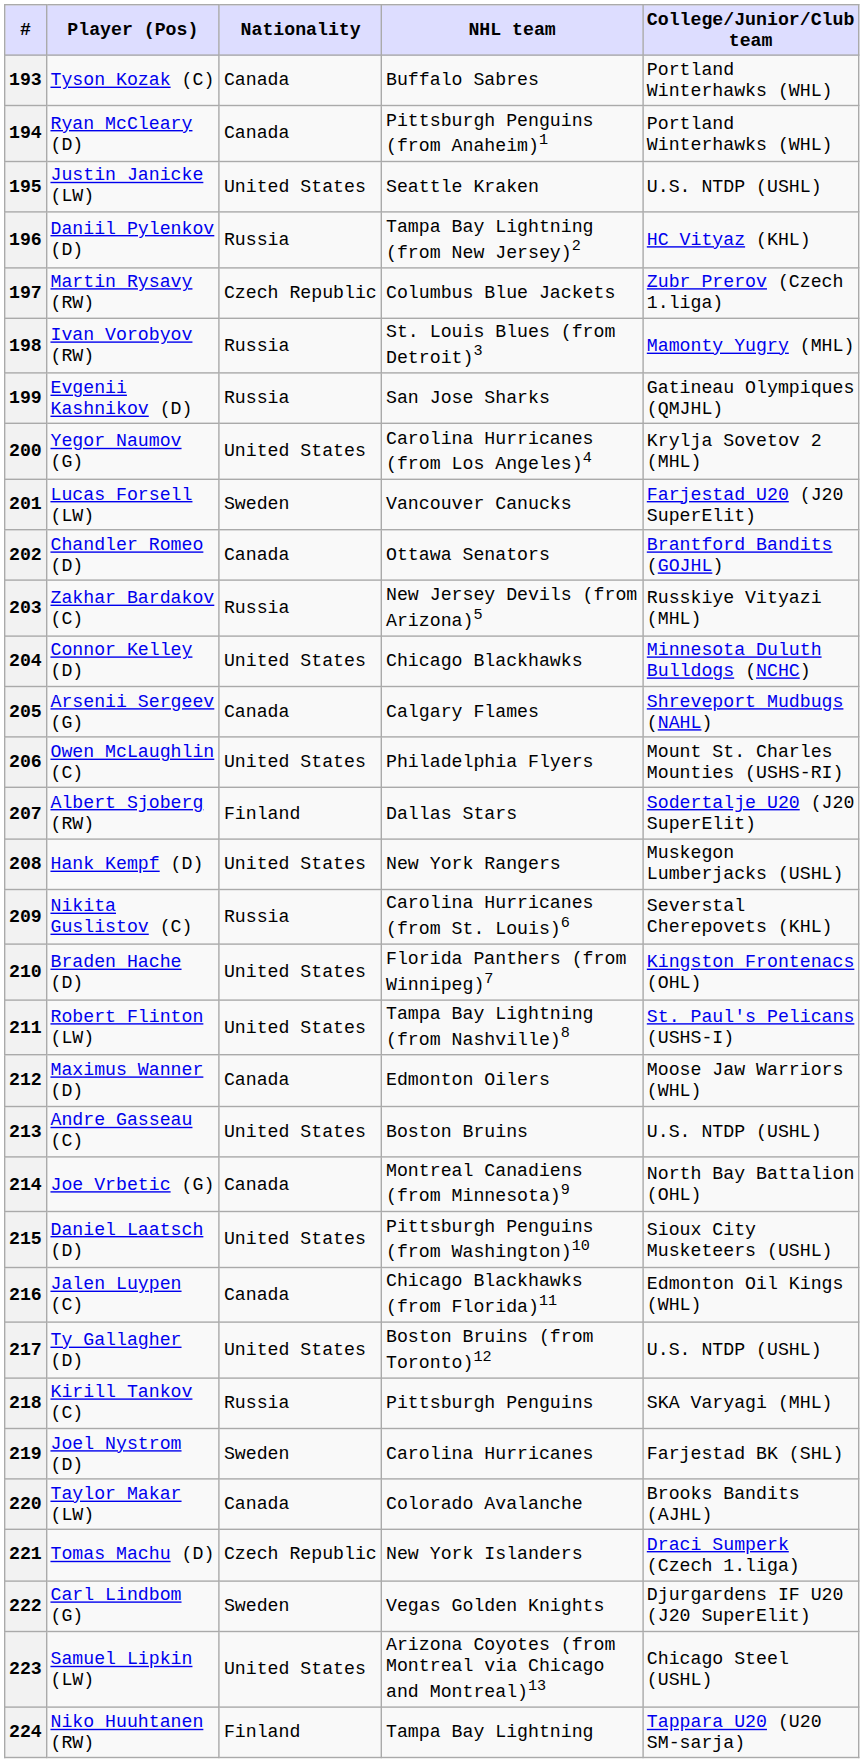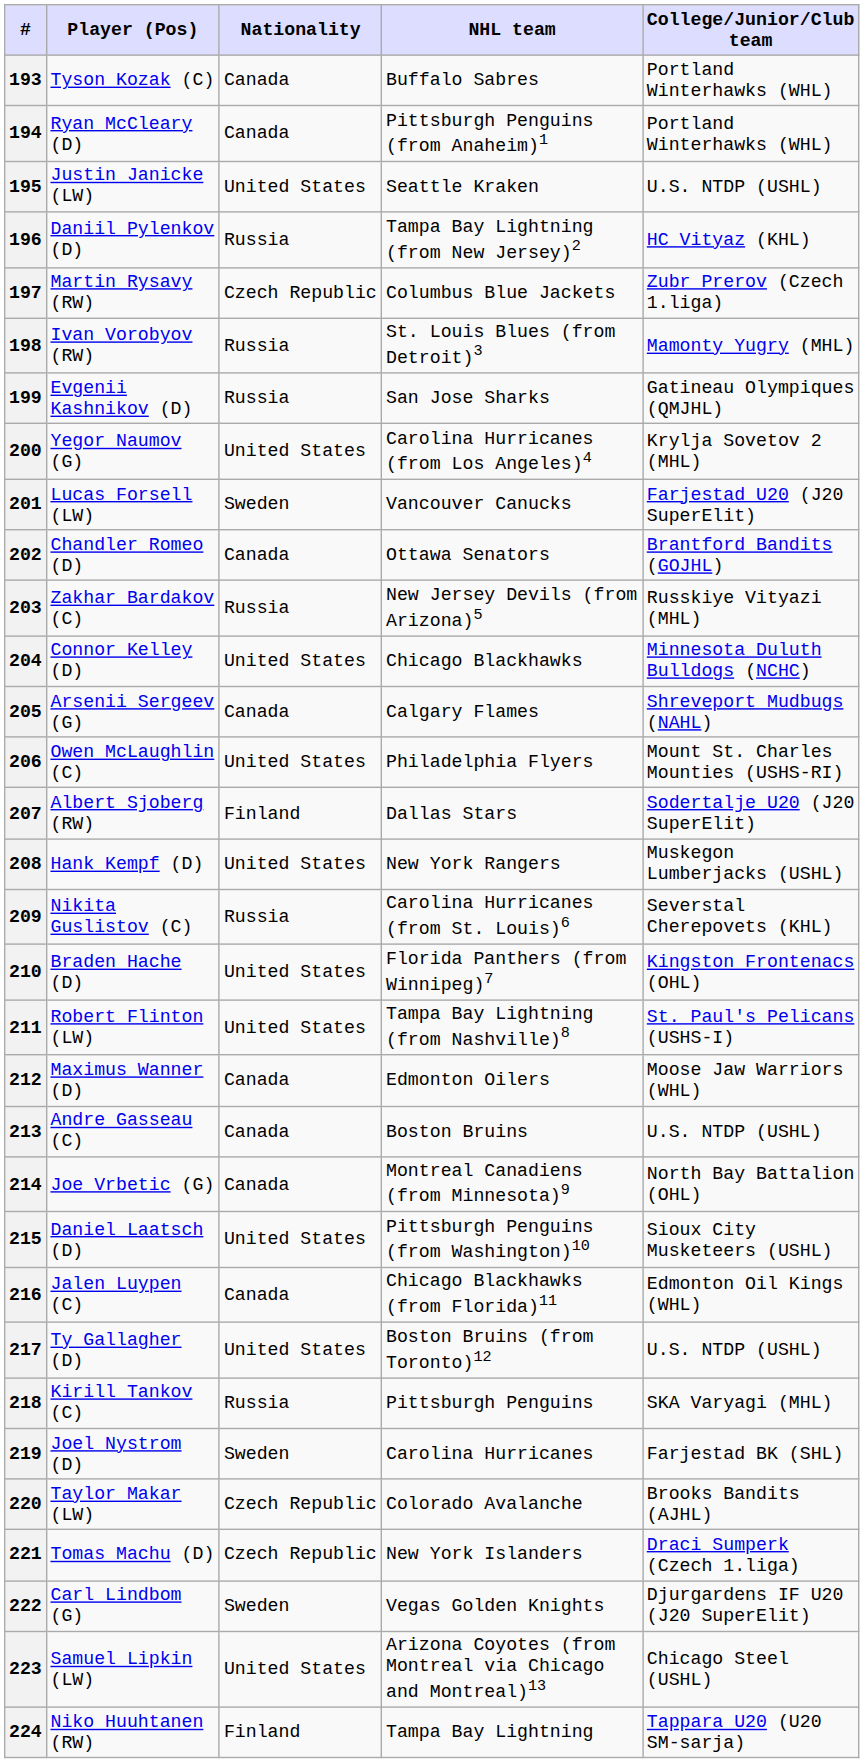 <table class="wikitable">
 <tr>
 <th style="background:#ddf; width:2.75%;">#</th>
 <th style="background:#ddf; width:22.0%;">Player (Pos)</th>
 <th style="background:#ddf; width:20.0%;">Nationality</th>
 <th style="background:#ddf; width:34.0%;">NHL team</th>
 <th style="background:#ddf; width:100.0%;">College/Junior/Club team</th>
 </tr>
 <tr>
 <th>193</th>
 <td><a href='#'>Tyson Kozak</a> (C)</td>
 <td> Canada</td>
 <td>Buffalo Sabres</td>
 <td>Portland Winterhawks (WHL)</td>
 </tr>
 <tr>
 <th>194</th>
 <td><a href='#'>Ryan McCleary</a> (D)</td>
 <td> Canada</td>
 <td>Pittsburgh Penguins (from Anaheim)<sup>1</sup></td>
 <td>Portland Winterhawks (WHL)</td>
 </tr>
 <tr>
 <th>195</th>
 <td><a href='#'>Justin Janicke</a> (LW)</td>
 <td> United States</td>
 <td>Seattle Kraken</td>
 <td>U.S. NTDP (USHL)</td>
 </tr>
 <tr>
 <th>196</th>
 <td><a href='#'>Daniil Pylenkov</a> (D)</td>
 <td> Russia</td>
 <td>Tampa Bay Lightning (from New Jersey)<sup>2</sup></td>
 <td><a href='#'>HC Vityaz</a> (KHL)</td>
 </tr>
 <tr>
 <th>197</th>
 <td><a href='#'>Martin Rysavy</a> (RW)</td>
 <td> Czech Republic</td>
 <td>Columbus Blue Jackets</td>
 <td><a href='#'>Zubr Prerov</a> (Czech 1.liga)</td>
 </tr>
 <tr>
 <th>198</th>
 <td><a href='#'>Ivan Vorobyov</a> (RW)</td>
 <td> Russia</td>
 <td>St. Louis Blues (from Detroit)<sup>3</sup></td>
 <td><a href='#'>Mamonty Yugry</a> (MHL)</td>
 </tr>
 <tr>
 <th>199</th>
 <td><a href='#'>Evgenii Kashnikov</a> (D)</td>
 <td> Russia</td>
 <td>San Jose Sharks</td>
 <td>Gatineau Olympiques (QMJHL)</td>
 </tr>
 <tr>
 <th>200</th>
 <td><a href='#'>Yegor Naumov</a> (G)</td>
 <td> United States</td>
 <td>Carolina Hurricanes (from Los Angeles)<sup>4</sup></td>
 <td>Krylja Sovetov 2 (MHL)</td>
 </tr>
 <tr>
 <th>201</th>
 <td><a href='#'>Lucas Forsell</a> (LW)</td>
 <td> Sweden</td>
 <td>Vancouver Canucks</td>
 <td><a href='#'>Farjestad U20</a> (J20 SuperElit)</td>
 </tr>
 <tr>
 <th>202</th>
 <td><a href='#'>Chandler Romeo</a> (D)</td>
 <td> Canada</td>
 <td>Ottawa Senators</td>
 <td><a href='#'>Brantford Bandits</a> (<a href='#'>GOJHL</a>)</td>
 </tr>
 <tr>
 <th>203</th>
 <td><a href='#'>Zakhar Bardakov</a> (C)</td>
 <td> Russia</td>
 <td>New Jersey Devils (from Arizona)<sup>5</sup></td>
 <td>Russkiye Vityazi (MHL)</td>
 </tr>
 <tr>
 <th>204</th>
 <td><a href='#'>Connor Kelley</a> (D)</td>
 <td> United States</td>
 <td>Chicago Blackhawks</td>
 <td><a href='#'>Minnesota Duluth Bulldogs</a> (<a href='#'>NCHC</a>)</td>
 </tr>
 <tr>
 <th>205</th>
 <td><a href='#'>Arsenii Sergeev</a> (G)</td>
 <td> Canada</td>
 <td>Calgary Flames</td>
 <td><a href='#'>Shreveport Mudbugs</a> (<a href='#'>NAHL</a>)</td>
 </tr>
 <tr>
 <th>206</th>
 <td><a href='#'>Owen McLaughlin</a> (C)</td>
 <td> United States</td>
 <td>Philadelphia Flyers</td>
 <td>Mount St. Charles Mounties (USHS-RI)</td>
 </tr>
 <tr>
 <th>207</th>
 <td><a href='#'>Albert Sjoberg</a> (RW)</td>
 <td> Finland</td>
 <td>Dallas Stars</td>
 <td><a href='#'>Sodertalje U20</a> (J20 SuperElit)</td>
 </tr>
 <tr>
 <th>208</th>
 <td><a href='#'>Hank Kempf</a> (D)</td>
 <td> United States</td>
 <td>New York Rangers</td>
 <td>Muskegon Lumberjacks (USHL)</td>
 </tr>
 <tr>
 <th>209</th>
 <td><a href='#'>Nikita Guslistov</a> (C)</td>
 <td> Russia</td>
 <td>Carolina Hurricanes (from St. Louis)<sup>6</sup></td>
 <td>Severstal Cherepovets (KHL)</td>
 </tr>
 <tr>
 <th>210</th>
 <td><a href='#'>Braden Hache</a> (D)</td>
 <td> United States</td>
 <td>Florida Panthers (from Winnipeg)<sup>7</sup></td>
 <td><a href='#'>Kingston Frontenacs</a> (OHL)</td>
 </tr>
 <tr>
 <th>211</th>
 <td><a href='#'>Robert Flinton</a> (LW)</td>
 <td> United States</td>
 <td>Tampa Bay Lightning (from Nashville)<sup>8</sup></td>
 <td><a href='#'>St. Paul's Pelicans</a> (USHS-I)</td>
 </tr>
 <tr>
 <th>212</th>
 <td><a href='#'>Maximus Wanner</a> (D)</td>
 <td> Canada</td>
 <td>Edmonton Oilers</td>
 <td>Moose Jaw Warriors (WHL)</td>
 </tr>
 <tr>
 <th>213</th>
 <td><a href='#'>Andre Gasseau</a> (C)</td>
-<td> United States</td>
+<td> Canada</td>
 <td>Boston Bruins</td>
 <td>U.S. NTDP (USHL)</td>
 </tr>
 <tr>
 <th>214</th>
 <td><a href='#'>Joe Vrbetic</a> (G)</td>
 <td> Canada</td>
 <td>Montreal Canadiens (from Minnesota)<sup>9</sup></td>
 <td>North Bay Battalion (OHL)</td>
 </tr>
 <tr>
 <th>215</th>
 <td><a href='#'>Daniel Laatsch</a> (D)</td>
 <td> United States</td>
 <td>Pittsburgh Penguins (from Washington)<sup>10</sup></td>
 <td>Sioux City Musketeers (USHL)</td>
 </tr>
 <tr>
 <th>216</th>
 <td><a href='#'>Jalen Luypen</a> (C)</td>
 <td> Canada</td>
 <td>Chicago Blackhawks (from Florida)<sup>11</sup></td>
 <td>Edmonton Oil Kings (WHL)</td>
 </tr>
 <tr>
 <th>217</th>
 <td><a href='#'>Ty Gallagher</a> (D)</td>
 <td> United States</td>
 <td>Boston Bruins (from Toronto)<sup>12</sup></td>
 <td>U.S. NTDP (USHL)</td>
 </tr>
 <tr>
 <th>218</th>
 <td><a href='#'>Kirill Tankov</a> (C)</td>
 <td> Russia</td>
 <td>Pittsburgh Penguins</td>
 <td>SKA Varyagi (MHL)</td>
 </tr>
 <tr>
 <th>219</th>
 <td><a href='#'>Joel Nystrom</a> (D)</td>
 <td> Sweden</td>
 <td>Carolina Hurricanes</td>
 <td>Farjestad BK (SHL)</td>
 </tr>
 <tr>
 <th>220</th>
 <td><a href='#'>Taylor Makar</a> (LW)</td>
-<td> Canada</td>
+<td> Czech Republic</td>
 <td>Colorado Avalanche</td>
 <td>Brooks Bandits (AJHL)</td>
 </tr>
 <tr>
 <th>221</th>
 <td><a href='#'>Tomas Machu</a> (D)</td>
 <td> Czech Republic</td>
 <td>New York Islanders</td>
 <td><a href='#'>Draci Sumperk</a> (Czech 1.liga)</td>
 </tr>
 <tr>
 <th>222</th>
 <td><a href='#'>Carl Lindbom</a> (G)</td>
 <td> Sweden</td>
 <td>Vegas Golden Knights</td>
 <td>Djurgardens IF U20 (J20 SuperElit)</td>
 </tr>
 <tr>
 <th>223</th>
 <td><a href='#'>Samuel Lipkin</a> (LW)</td>
 <td> United States</td>
 <td>Arizona Coyotes (from Montreal via Chicago and Montreal)<sup>13</sup></td>
 <td>Chicago Steel (USHL)</td>
 </tr>
 <tr>
 <th>224</th>
 <td><a href='#'>Niko Huuhtanen</a> (RW)</td>
 <td> Finland</td>
 <td>Tampa Bay Lightning</td>
 <td><a href='#'>Tappara U20</a> (U20 SM-sarja)</td>
 </tr>
 </table>
